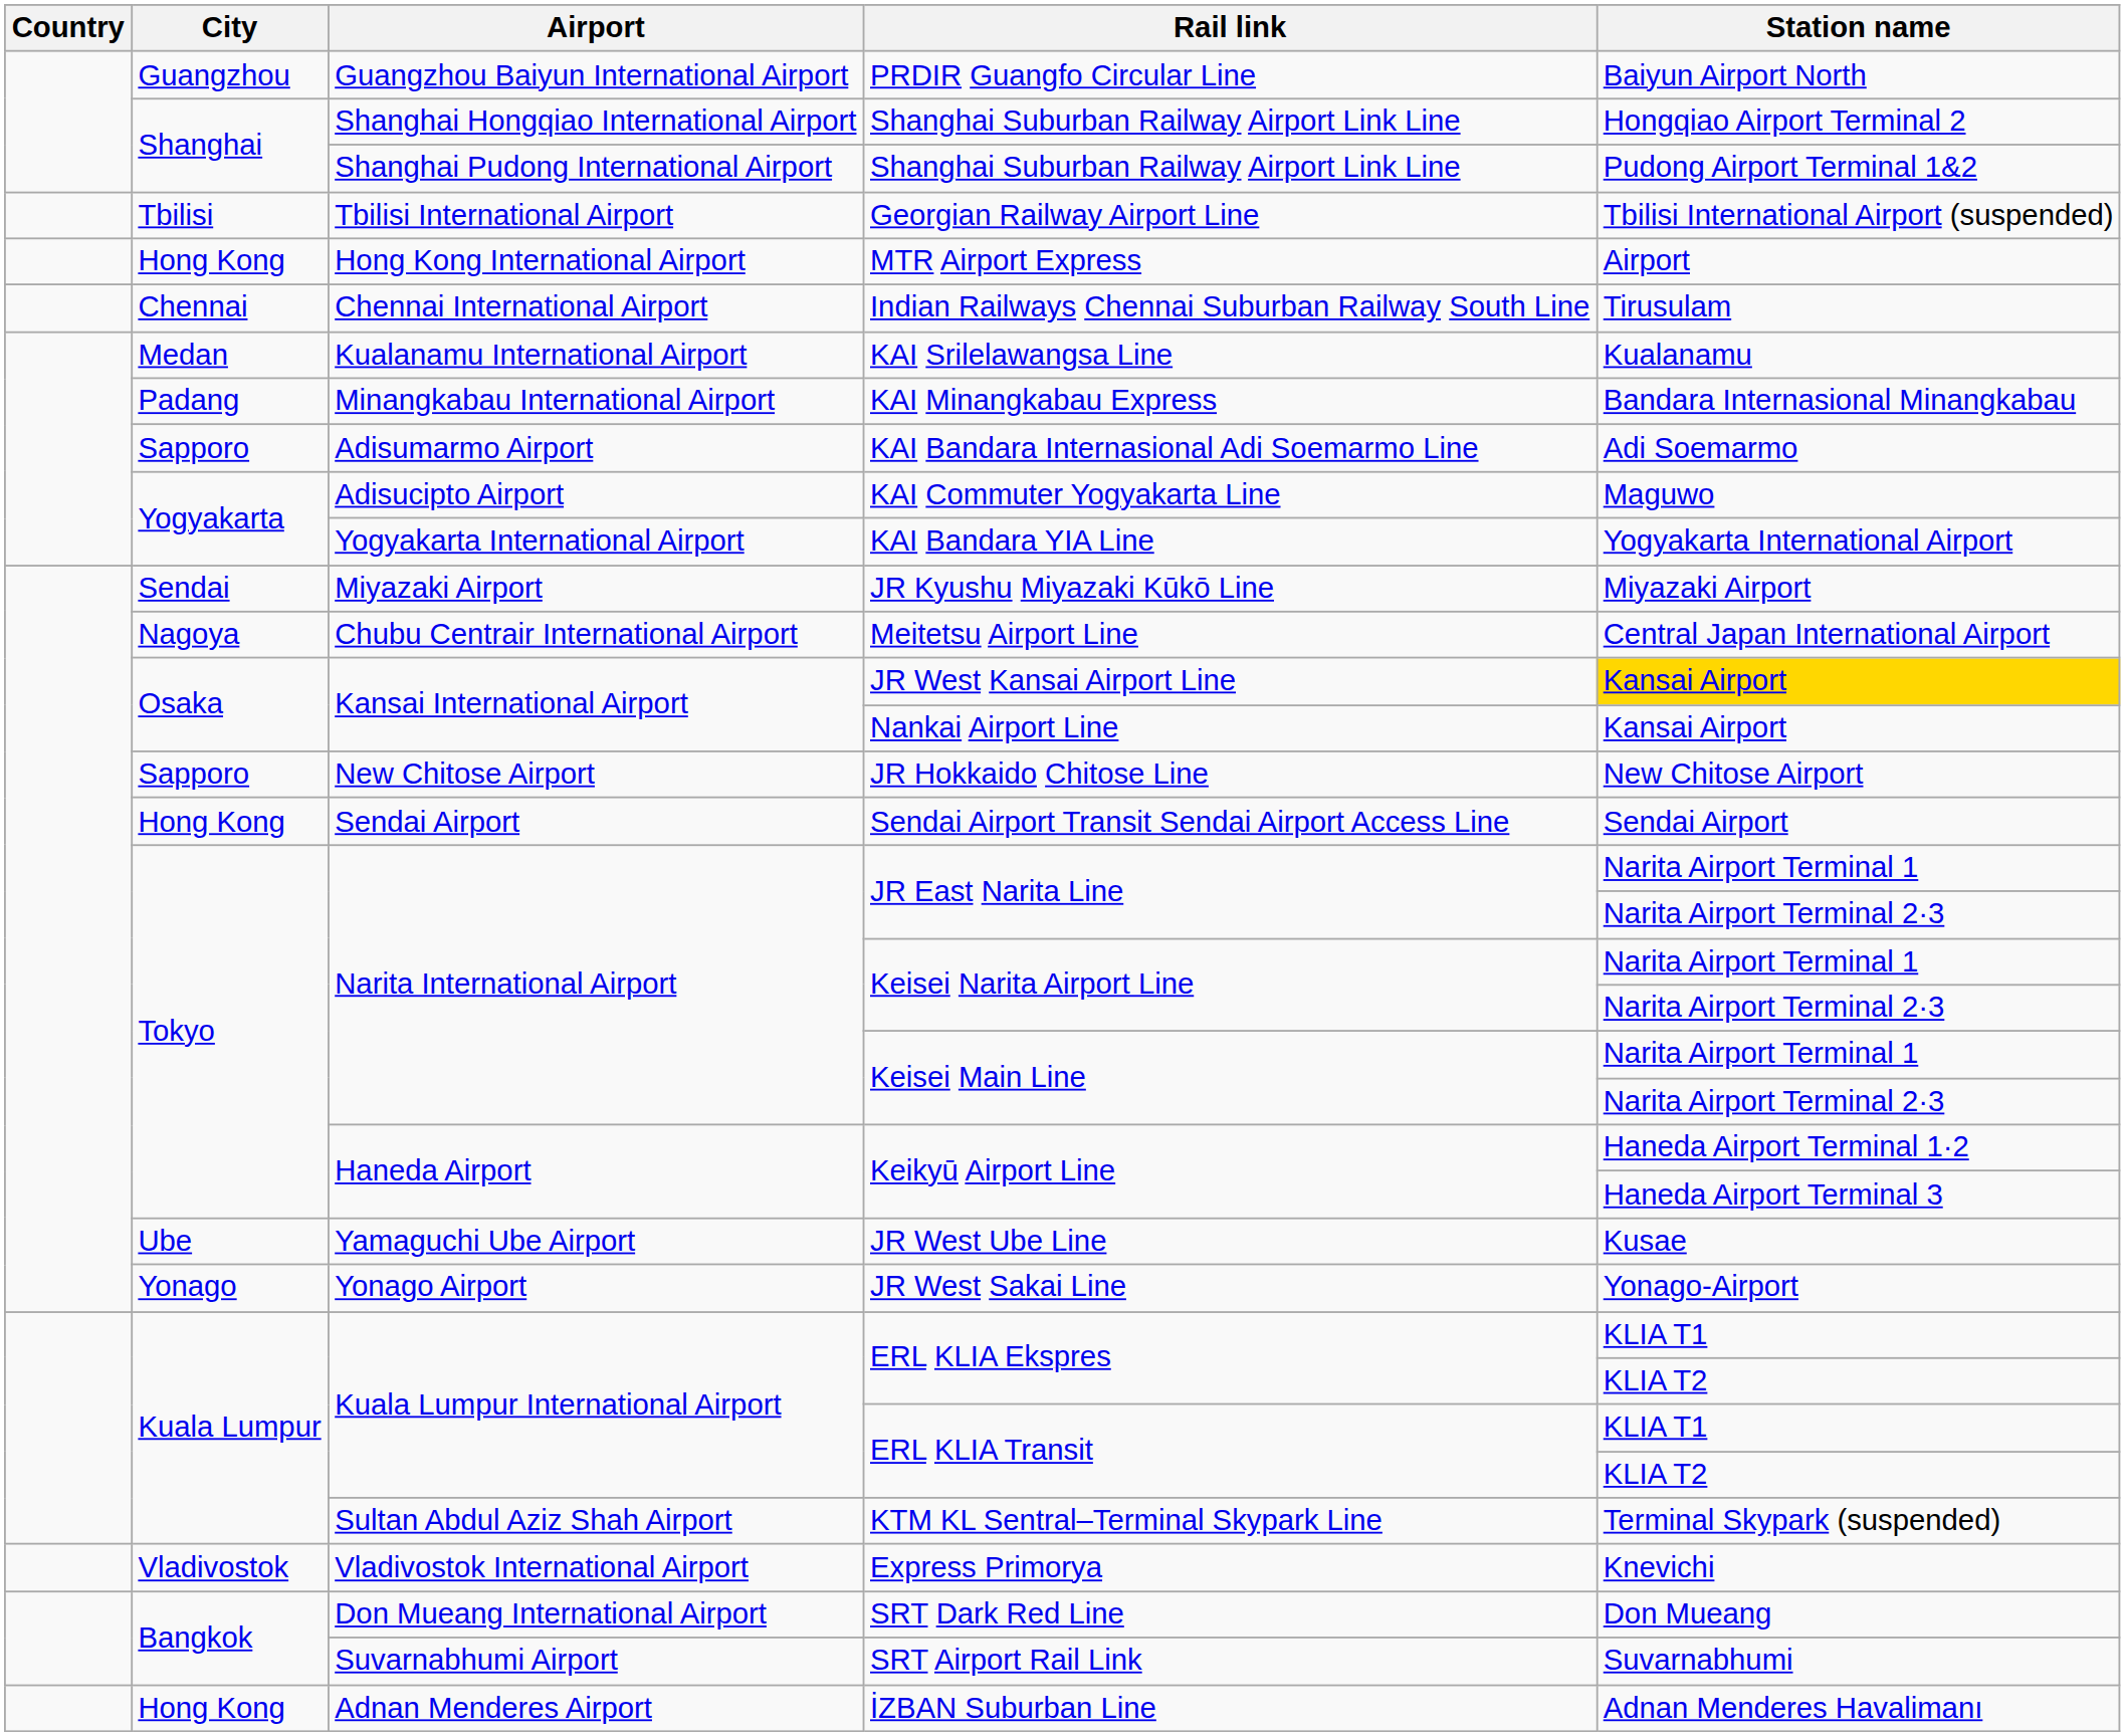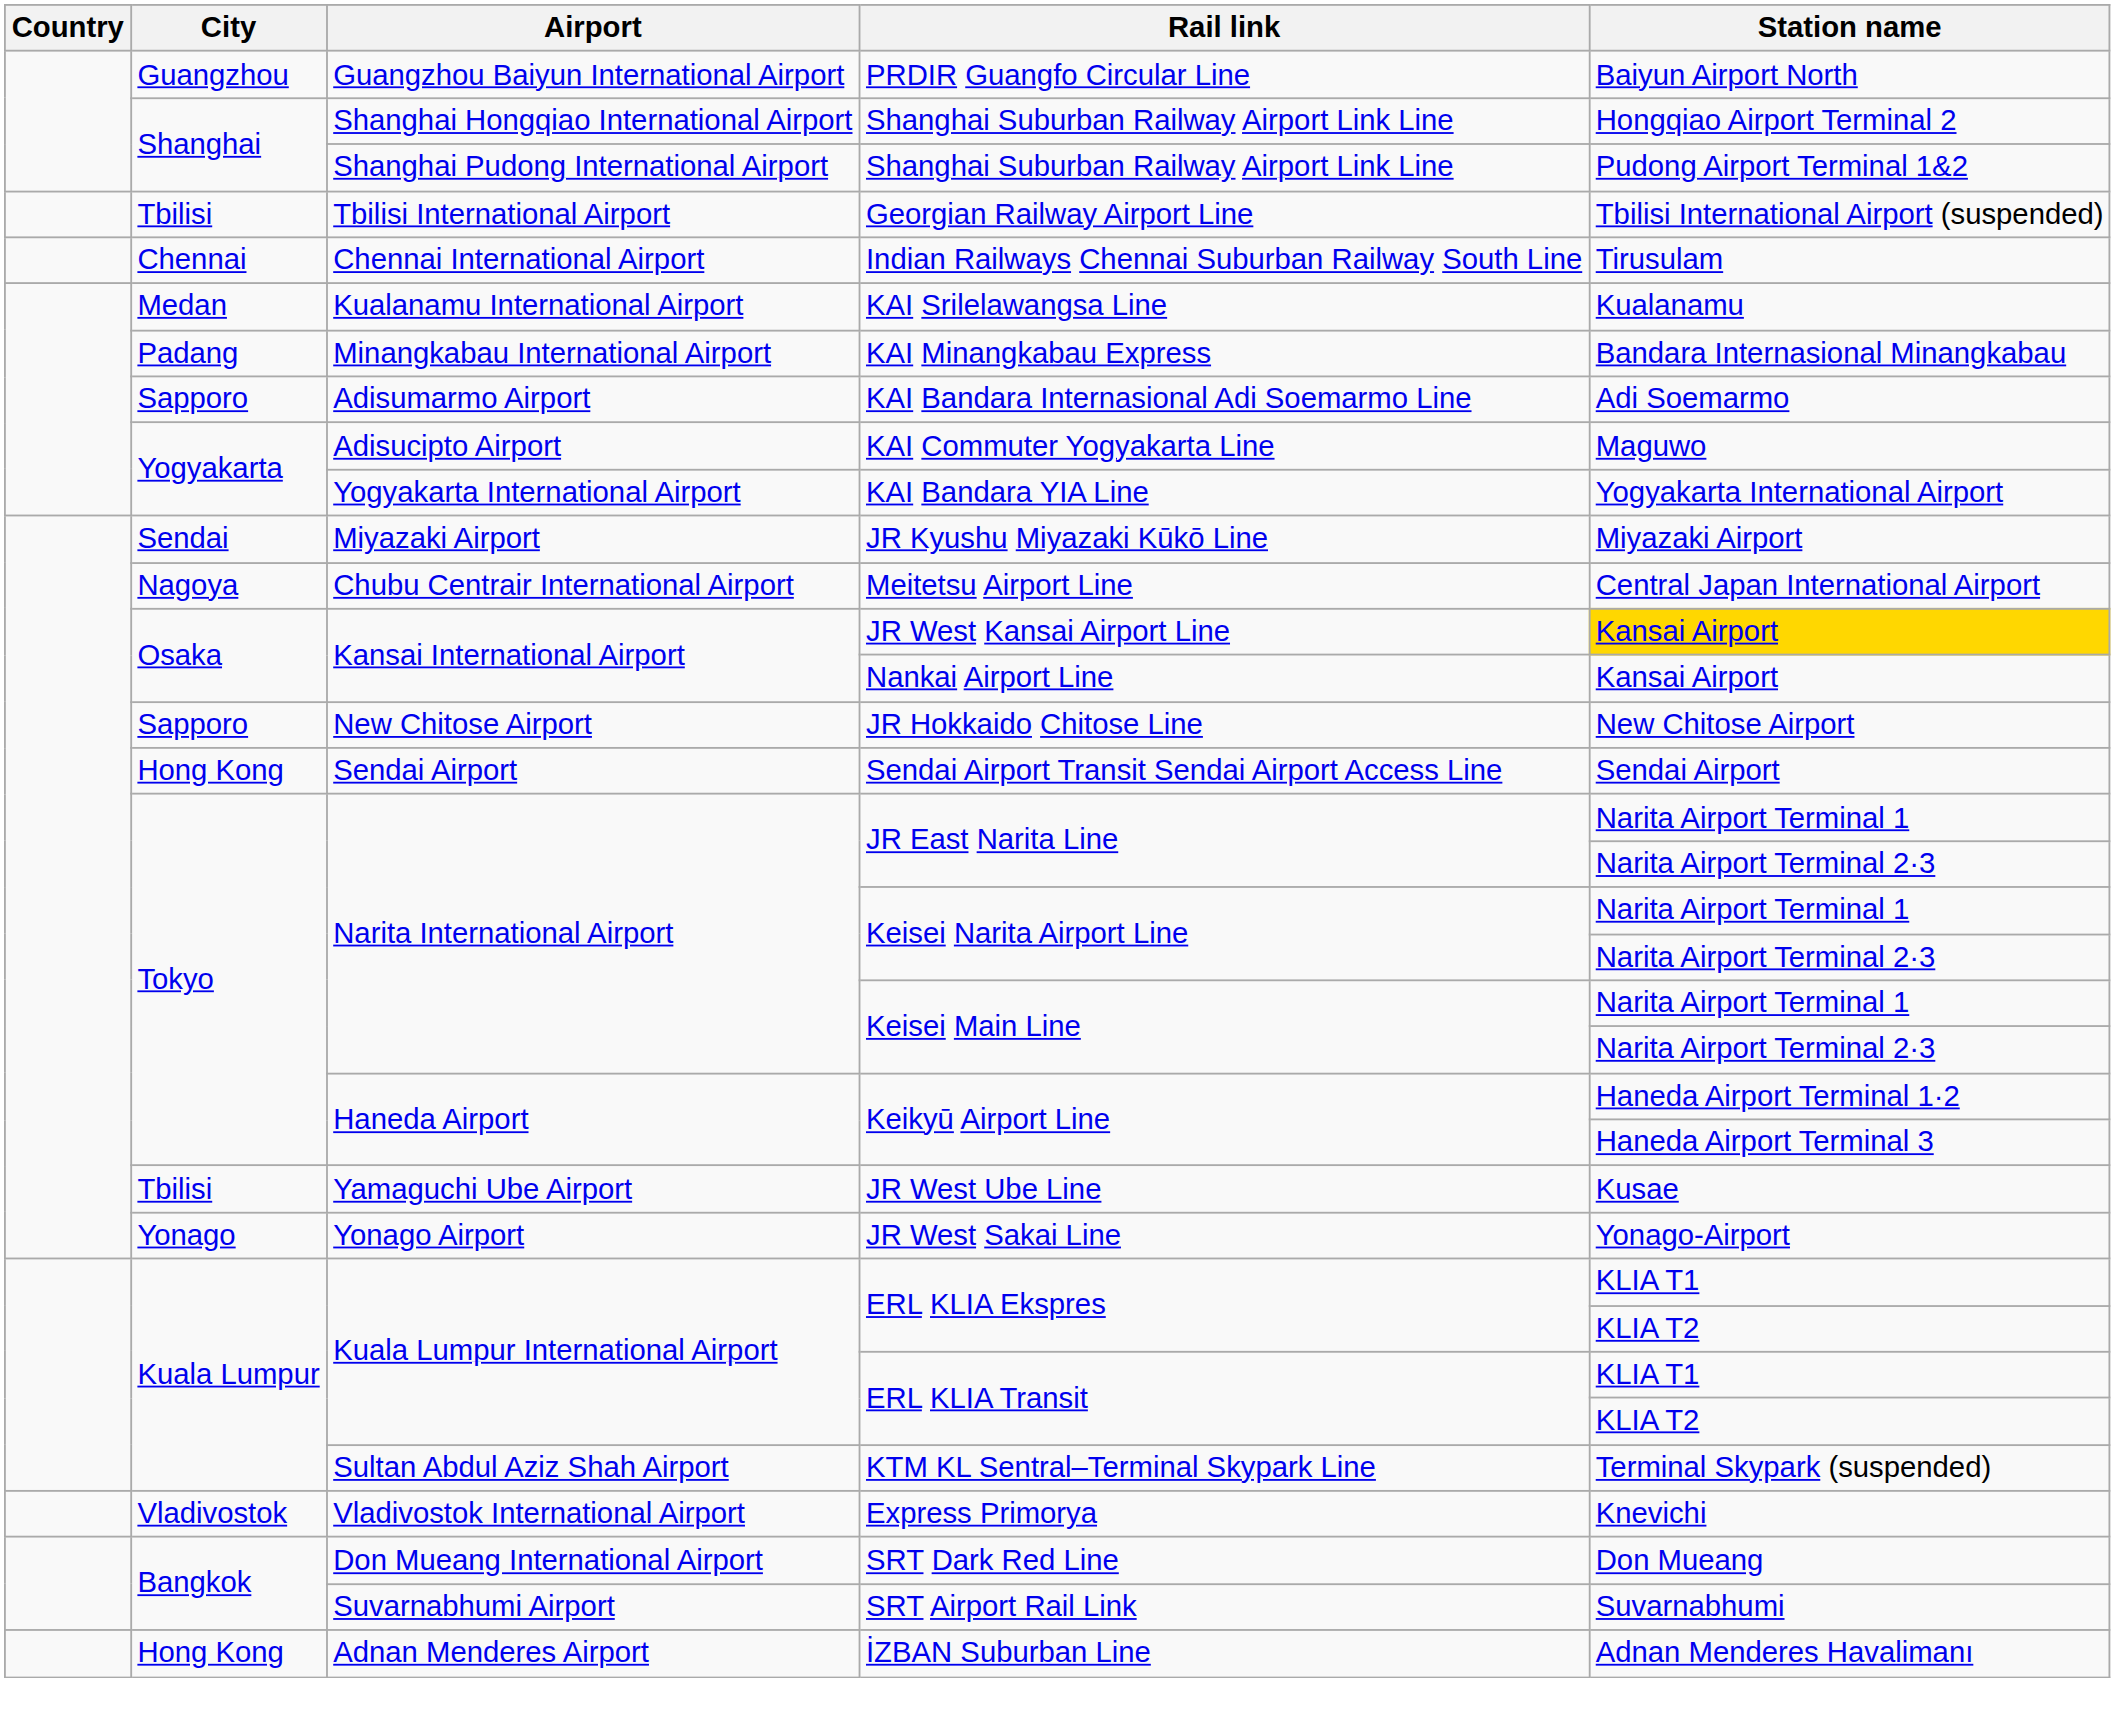 <table class="wikitable">
 <tr>
 <th>Country</th>
 <th>City</th>
 <th>Airport</th>
 <th>Rail link</th>
 <th>Station name</th>
 </tr>
 <tr>
 <td rowspan="3"></td>
 <td><a href='#'>Guangzhou</a></td>
 <td><a href='#'>Guangzhou Baiyun International Airport</a></td>
 <td><a href='#'>PRDIR</a> <a href='#'>Guangfo Circular Line</a></td>
 <td><a href='#'>Baiyun Airport North</a></td>
 </tr>
 <tr>
 <td rowspan="2"><a href='#'>Shanghai</a></td>
 <td><a href='#'>Shanghai Hongqiao International Airport</a></td>
 <td><a href='#'>Shanghai Suburban Railway</a> <a href='#'>Airport Link Line</a></td>
 <td><a href='#'>Hongqiao Airport Terminal 2</a></td>
 </tr>
 <tr>
 <td><a href='#'>Shanghai Pudong International Airport</a></td>
 <td><a href='#'>Shanghai Suburban Railway</a> <a href='#'>Airport Link Line</a></td>
 <td><a href='#'>Pudong Airport Terminal 1&2</a></td>
 </tr>
 <tr>
 <td></td>
 <td><a href='#'>Tbilisi</a></td>
 <td><a href='#'>Tbilisi International Airport</a></td>
 <td><a href='#'>Georgian Railway Airport Line</a></td>
 <td><a href='#'>Tbilisi International Airport</a> (suspended)</td>
-</tr>
-<tr>
-<td></td>
-<td><a href='#'>Hong Kong</a></td>
-<td><a href='#'>Hong Kong International Airport</a></td>
-<td><a href='#'>MTR</a> <a href='#'>Airport Express</a></td>
-<td><a href='#'>Airport</a></td>
 </tr>
 <tr>
 <td></td>
 <td><a href='#'>Chennai</a></td>
 <td><a href='#'>Chennai International Airport</a></td>
 <td><a href='#'>Indian Railways</a> <a href='#'>Chennai Suburban Railway</a> <a href='#'>South Line</a></td>
 <td><a href='#'>Tirusulam</a></td>
 </tr>
 <tr>
 <td rowspan="5"></td>
 <td><a href='#'>Medan</a></td>
 <td><a href='#'>Kualanamu International Airport</a></td>
 <td><a href='#'>KAI</a> <a href='#'>Srilelawangsa Line</a></td>
 <td><a href='#'>Kualanamu</a></td>
 </tr>
 <tr>
 <td><a href='#'>Padang</a></td>
 <td><a href='#'>Minangkabau International Airport</a></td>
 <td><a href='#'>KAI</a> <a href='#'>Minangkabau Express</a></td>
 <td><a href='#'>Bandara Internasional Minangkabau</a></td>
 </tr>
 <tr>
 <td><a href='#'>Sapporo</a></td>
 <td><a href='#'>Adisumarmo Airport</a></td>
 <td><a href='#'>KAI</a> <a href='#'>Bandara Internasional Adi Soemarmo Line</a></td>
 <td><a href='#'>Adi Soemarmo</a></td>
 </tr>
 <tr>
 <td rowspan="2"><a href='#'>Yogyakarta</a></td>
 <td><a href='#'>Adisucipto Airport</a></td>
 <td><a href='#'>KAI</a> <a href='#'>Commuter Yogyakarta Line</a></td>
 <td><a href='#'>Maguwo</a></td>
 </tr>
 <tr>
 <td><a href='#'>Yogyakarta International Airport</a></td>
 <td><a href='#'>KAI</a> <a href='#'>Bandara YIA Line</a></td>
 <td><a href='#'>Yogyakarta International Airport</a></td>
 </tr>
 <tr>
 <td rowspan="16"></td>
 <td><a href='#'>Sendai</a></td>
 <td><a href='#'>Miyazaki Airport</a></td>
 <td><a href='#'>JR Kyushu</a> <a href='#'>Miyazaki Kūkō Line</a></td>
 <td><a href='#'>Miyazaki Airport</a></td>
 </tr>
 <tr>
 <td><a href='#'>Nagoya</a></td>
 <td><a href='#'>Chubu Centrair International Airport</a></td>
 <td><a href='#'>Meitetsu</a> <a href='#'>Airport Line</a></td>
 <td><a href='#'>Central Japan International Airport</a></td>
 </tr>
 <tr>
 <td rowspan="2"><a href='#'>Osaka</a></td>
 <td rowspan="2"><a href='#'>Kansai International Airport</a></td>
 <td><a href='#'>JR West</a> <a href='#'>Kansai Airport Line</a></td>
 <td style="background: gold;"><a href='#'>Kansai Airport</a></td>
 </tr>
 <tr>
 <td><a href='#'>Nankai</a> <a href='#'>Airport Line</a></td>
 <td><a href='#'>Kansai Airport</a></td>
 </tr>
 <tr>
 <td><a href='#'>Sapporo</a></td>
 <td><a href='#'>New Chitose Airport</a></td>
 <td><a href='#'>JR Hokkaido</a> <a href='#'>Chitose Line</a></td>
 <td><a href='#'>New Chitose Airport</a></td>
 </tr>
 <tr>
 <td><a href='#'>Hong Kong</a></td>
 <td><a href='#'>Sendai Airport</a></td>
 <td><a href='#'>Sendai Airport Transit Sendai Airport Access Line</a></td>
 <td><a href='#'>Sendai Airport</a></td>
 </tr>
 <tr>
 <td rowspan="8"><a href='#'>Tokyo</a></td>
 <td rowspan="6"><a href='#'>Narita International Airport</a></td>
 <td rowspan="2"><a href='#'>JR East</a> <a href='#'>Narita Line</a></td>
 <td><a href='#'>Narita Airport Terminal 1</a></td>
 </tr>
 <tr>
 <td><a href='#'>Narita Airport Terminal 2·3</a></td>
 </tr>
 <tr>
 <td rowspan="2"><a href='#'>Keisei</a> <a href='#'>Narita Airport Line</a></td>
 <td><a href='#'>Narita Airport Terminal 1</a></td>
 </tr>
 <tr>
 <td><a href='#'>Narita Airport Terminal 2·3</a></td>
 </tr>
 <tr>
 <td rowspan="2"><a href='#'>Keisei</a> <a href='#'>Main Line</a></td>
 <td><a href='#'>Narita Airport Terminal 1</a></td>
 </tr>
 <tr>
 <td><a href='#'>Narita Airport Terminal 2·3</a></td>
 </tr>
 <tr>
 <td rowspan="2"><a href='#'>Haneda Airport</a></td>
 <td rowspan="2"><a href='#'>Keikyū</a> <a href='#'>Airport Line</a></td>
 <td><a href='#'>Haneda Airport Terminal 1·2</a></td>
 </tr>
 <tr>
 <td><a href='#'>Haneda Airport Terminal 3</a></td>
 </tr>
 <tr>
-<td><a href='#'>Ube</a></td>
+<td><a href='#'>Tbilisi</a></td>
 <td><a href='#'>Yamaguchi Ube Airport</a></td>
 <td><a href='#'>JR West Ube Line</a></td>
 <td><a href='#'>Kusae</a></td>
 </tr>
 <tr>
 <td><a href='#'>Yonago</a></td>
 <td><a href='#'>Yonago Airport</a></td>
 <td><a href='#'>JR West</a> <a href='#'>Sakai Line</a></td>
 <td><a href='#'>Yonago-Airport</a></td>
 </tr>
 <tr>
 <td rowspan="5"></td>
 <td rowspan="5"><a href='#'>Kuala Lumpur</a></td>
 <td rowspan="4"><a href='#'>Kuala Lumpur International Airport</a></td>
 <td rowspan="2"><a href='#'>ERL</a> <a href='#'>KLIA Ekspres</a></td>
 <td><a href='#'>KLIA T1</a></td>
 </tr>
 <tr>
 <td><a href='#'>KLIA T2</a></td>
 </tr>
 <tr>
 <td rowspan="2"><a href='#'>ERL</a> <a href='#'>KLIA Transit</a></td>
 <td><a href='#'>KLIA T1</a></td>
 </tr>
 <tr>
 <td><a href='#'>KLIA T2</a></td>
 </tr>
 <tr>
 <td><a href='#'>Sultan Abdul Aziz Shah Airport</a></td>
 <td><a href='#'>KTM KL Sentral–Terminal Skypark Line</a></td>
 <td><a href='#'>Terminal Skypark</a> (suspended)</td>
 </tr>
 <tr>
 <td></td>
 <td><a href='#'>Vladivostok</a></td>
 <td><a href='#'>Vladivostok International Airport</a></td>
 <td><a href='#'>Express Primorya</a></td>
 <td><a href='#'>Knevichi</a></td>
 </tr>
 <tr>
 <td rowspan="2"></td>
 <td rowspan="2"><a href='#'>Bangkok</a></td>
 <td><a href='#'>Don Mueang International Airport</a></td>
 <td><a href='#'>SRT</a> <a href='#'>Dark Red Line</a></td>
 <td><a href='#'>Don Mueang</a></td>
 </tr>
 <tr>
 <td><a href='#'>Suvarnabhumi Airport</a></td>
 <td><a href='#'>SRT</a> <a href='#'>Airport Rail Link</a></td>
 <td><a href='#'>Suvarnabhumi</a></td>
 </tr>
 <tr>
 <td></td>
 <td><a href='#'>Hong Kong</a></td>
 <td><a href='#'>Adnan Menderes Airport</a></td>
 <td><a href='#'>İZBAN Suburban Line</a></td>
 <td><a href='#'>Adnan Menderes Havalimanı</a></td>
 </tr>
 </table>
